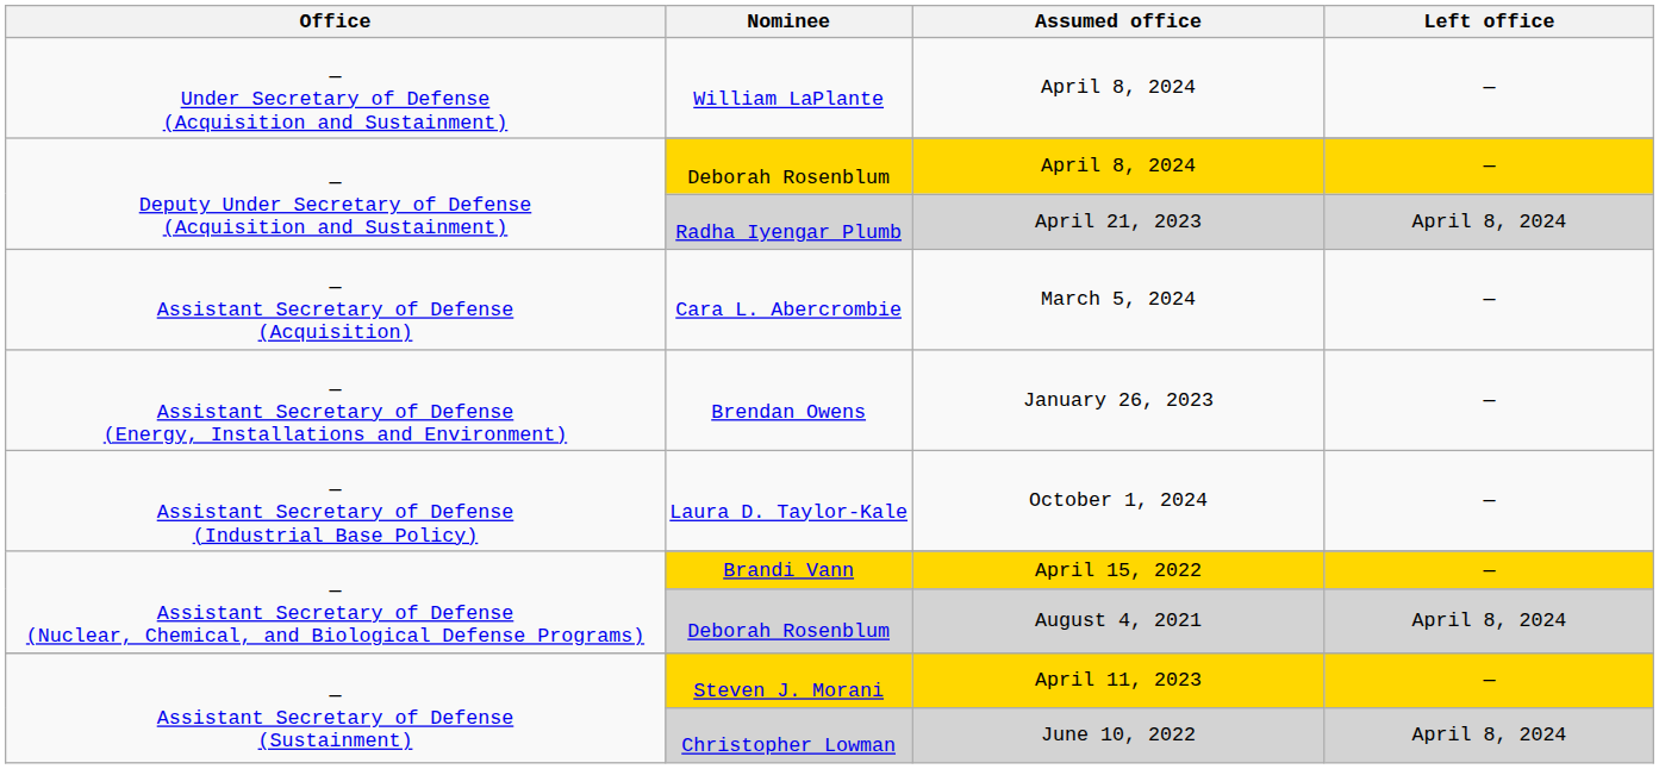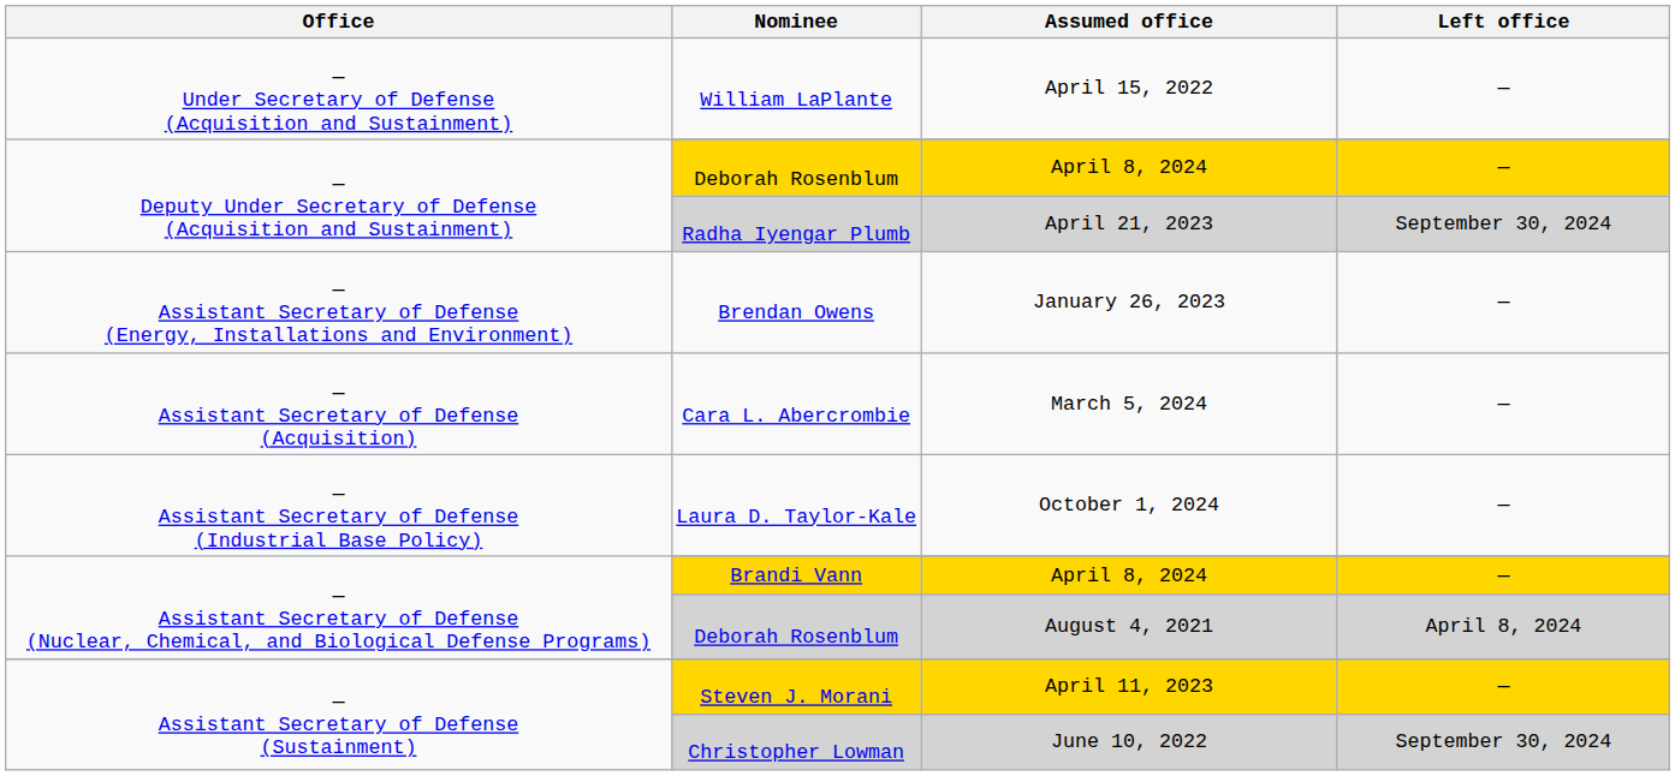 <table class="wikitable sortable" style="text-align:center">
 <tr>
 <th style="width:40%;">Office</th>
 <th style="width:15%;">Nominee</th>
 <th style="width:25%;" data-sort-type="date">Assumed office</th>
 <th style="width:20%;" data-sort-type="date">Left office</th>
 </tr>
 <tr>
 <td><br>—<br><a href='#'>Under Secretary of Defense<br>(Acquisition and Sustainment)</a></td>
 <td><br><a href='#'>William LaPlante</a></td>
-<td>April 8, 2024</td>
+<td data-sort-value="April 15, 2022">April 15, 2022<br></td>
 <td>—</td>
 </tr>
 <tr>
 <td rowspan="3"><br>—<br><a href='#'>Deputy Under Secretary of Defense<br>(Acquisition and Sustainment)</a></td>
 </tr>
 <tr style="background:gold;">
 <td><br>Deborah Rosenblum</td>
 <td>April 8, 2024</td>
 <td>—</td>
 </tr>
 <tr style="background:lightgray;">
 <td><br><a href='#'>Radha Iyengar Plumb</a></td>
 <td>April 21, 2023<br></td>
-<td>April 8, 2024</td>
+<td>September 30, 2024</td>
+</tr>
+<tr>
+<td><br>—<br><a href='#'>Assistant Secretary of Defense<br>(Energy, Installations and Environment)</a></td>
+<td><br><a href='#'>Brendan Owens</a></td>
+<td data-sort-value="January 26, 2023">January 26, 2023<br></td>
+<td>—</td>
 </tr>
 <tr>
 <td><br>—<br><a href='#'>Assistant Secretary of Defense<br>(Acquisition)</a></td>
 <td><br><a href='#'>Cara L. Abercrombie</a></td>
 <td>March 5, 2024<br></td>
-<td>—</td>
-</tr>
-<tr>
-<td><br>—<br><a href='#'>Assistant Secretary of Defense<br>(Energy, Installations and Environment)</a></td>
-<td><br><a href='#'>Brendan Owens</a></td>
-<td data-sort-value="January 26, 2023">January 26, 2023<br></td>
 <td>—</td>
 </tr>
 <tr>
 <td><br>—<br><a href='#'>Assistant Secretary of Defense<br>(Industrial Base Policy)</a></td>
 <td><br><a href='#'>Laura D. Taylor-Kale</a></td>
 <td>October 1, 2024</td>
 <td>—</td>
 </tr>
 <tr>
 <td rowspan="3"><br>—<br><a href='#'>Assistant Secretary of Defense<br>(Nuclear, Chemical, and Biological Defense Programs)</a></td>
 </tr>
 <tr style="background:gold;">
 <td><a href='#'>Brandi Vann</a></td>
-<td data-sort-value="April 15, 2022">April 15, 2022<br></td>
+<td>April 8, 2024</td>
 <td>—</td>
 </tr>
 <tr style="background:lightgray;">
 <td><br><a href='#'>Deborah Rosenblum</a></td>
 <td data-sort-value="August 4, 2021">August 4, 2021<br></td>
 <td>April 8, 2024</td>
 </tr>
 <tr>
 </tr>
 <tr>
 <td rowspan="3"><br>—<br><a href='#'>Assistant Secretary of Defense<br>(Sustainment)</a></td>
 </tr>
 <tr style="background:gold;">
 <td><br><a href='#'>Steven J. Morani</a></td>
 <td>April 11, 2023<br></td>
 <td>—</td>
 </tr>
 <tr style="background:lightgray;">
 <td><br><a href='#'>Christopher Lowman</a></td>
 <td data-sort-value="June 10, 2022">June 10, 2022<br></td>
-<td>April 8, 2024</td>
+<td>September 30, 2024</td>
 </tr>
 </table>
